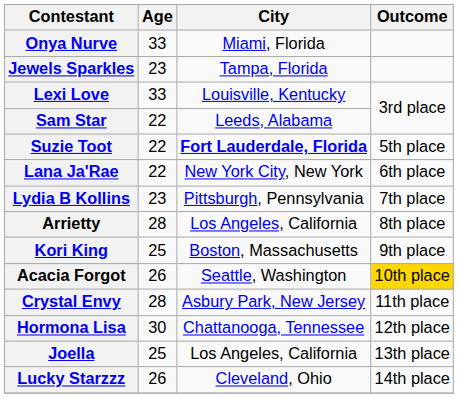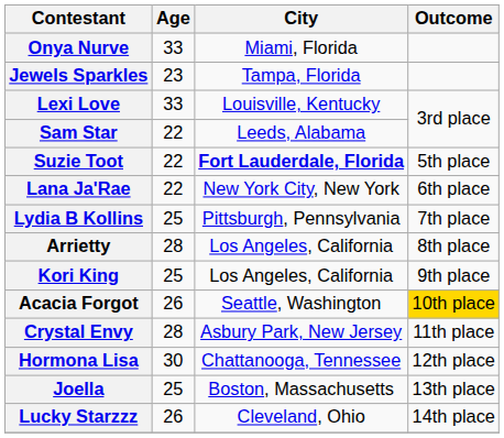 <table class="wikitable sortable" style="text-align:center">
 <tr>
 <th scope="col">Contestant</th>
 <th scope="col">Age</th>
 <th scope="col">City</th>
 <th scope="col">Outcome</th>
 </tr>
 <tr>
 <th scope="row"><a href='#'>Onya Nurve</a></th>
 <td>33</td>
 <td><a href='#'>Miami</a>, Florida</td>
 <td></td>
 </tr>
 <tr>
 <th scope="row"><a href='#'>Jewels Sparkles</a></th>
 <td>23</td>
 <td><a href='#'>Tampa, Florida</a></td>
 <td nowrap></td>
 </tr>
 <tr>
 <th scope="row"><a href='#'>Lexi Love</a></th>
 <td>33</td>
 <td><a href='#'>Louisville, Kentucky</a></td>
 <td rowspan="2">3rd place</td>
 </tr>
 <tr>
 <th scope="row"><a href='#'>Sam Star</a></th>
 <td>22</td>
 <td><a href='#'>Leeds, Alabama</a></td>
 </tr>
 <tr>
 <th scope="row"><a href='#'>Suzie Toot</a></th>
 <td>22</td>
 <td><strong><a href='#'>Fort Lauderdale, Florida</a></strong></td>
 <td>5th place</td>
 </tr>
 <tr>
 <th scope="row"><a href='#'>Lana Ja'Rae</a></th>
 <td>22</td>
 <td><a href='#'>New York City</a>, New York</td>
 <td>6th place</td>
 </tr>
 <tr>
 <th scope="row" nowrap><a href='#'>Lydia B Kollins</a></th>
-<td>23</td>
+<td>25</td>
 <td><a href='#'>Pittsburgh</a>, Pennsylvania</td>
 <td>7th place</td>
 </tr>
 <tr>
 <th scope="row">Arrietty</th>
 <td>28</td>
 <td><a href='#'>Los Angeles</a>, California</td>
 <td>8th place</td>
 </tr>
 <tr>
 <th scope="row"><a href='#'>Kori King</a></th>
 <td>25</td>
-<td><a href='#'>Boston</a>, Massachusetts</td>
+<td>Los Angeles, California</td>
 <td>9th place</td>
 </tr>
 <tr>
 <th scope="row">Acacia Forgot</th>
 <td>26</td>
 <td><a href='#'>Seattle</a>, Washington</td>
 <td style="background: gold;">10th place</td>
 </tr>
 <tr>
 <th scope="row"><a href='#'>Crystal Envy</a></th>
 <td>28</td>
 <td nowrap><a href='#'>Asbury Park, New Jersey</a></td>
 <td nowrap>11th place</td>
 </tr>
 <tr>
 <th scope="row"><a href='#'>Hormona Lisa</a></th>
 <td>30</td>
 <td><a href='#'>Chattanooga, Tennessee</a></td>
 <td>12th place</td>
 </tr>
 <tr>
 <th scope="row"><a href='#'>Joella</a></th>
 <td>25</td>
-<td>Los Angeles, California</td>
+<td><a href='#'>Boston</a>, Massachusetts</td>
 <td>13th place</td>
 </tr>
 <tr>
 <th scope="row"><a href='#'>Lucky Starzzz</a></th>
 <td>26</td>
 <td><a href='#'>Cleveland</a>, Ohio</td>
 <td>14th place</td>
 </tr>
 <tr>
 </tr>
 </table>
